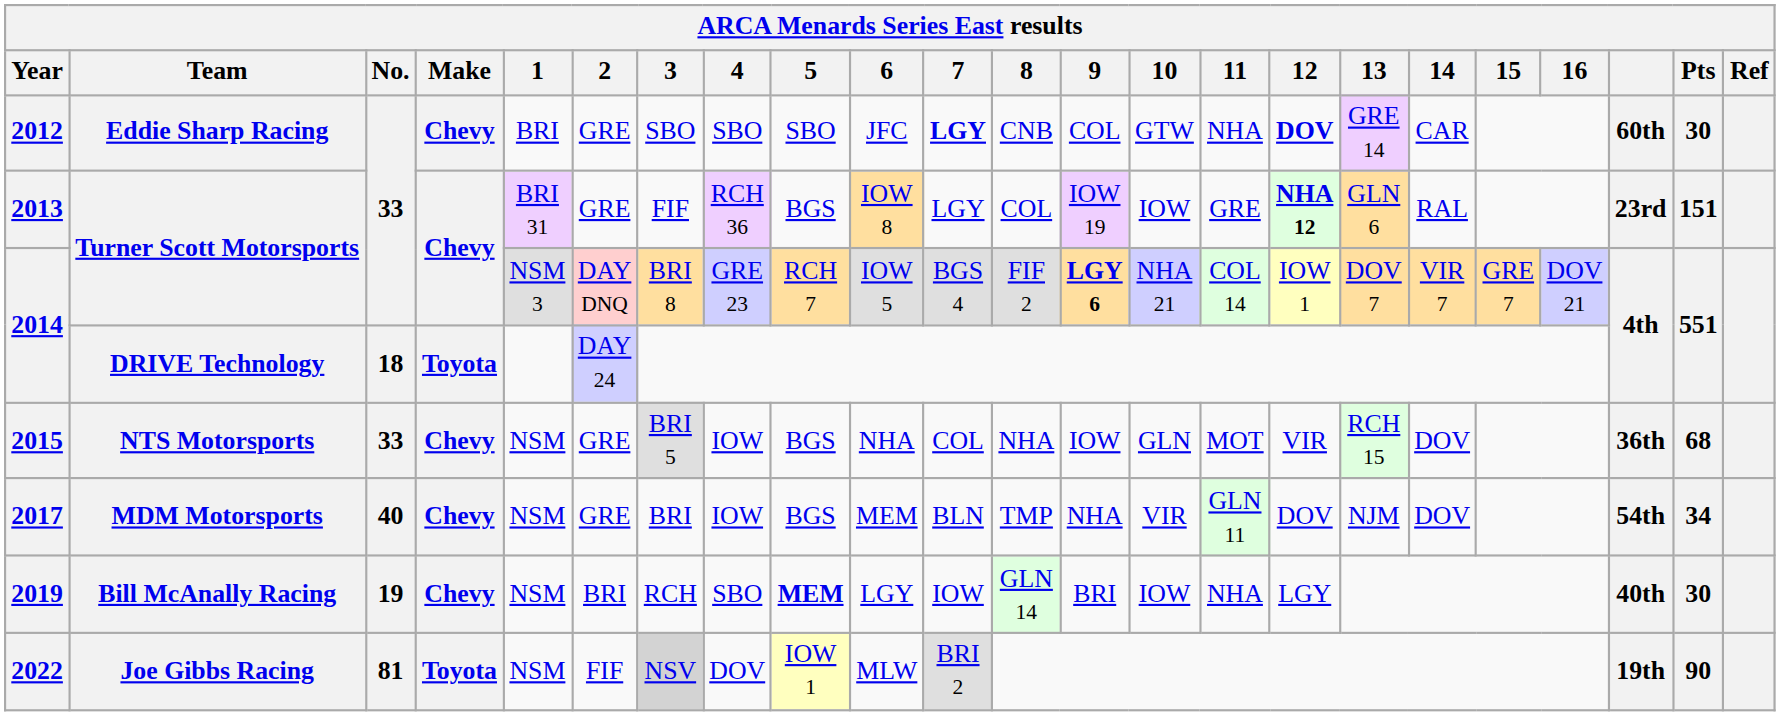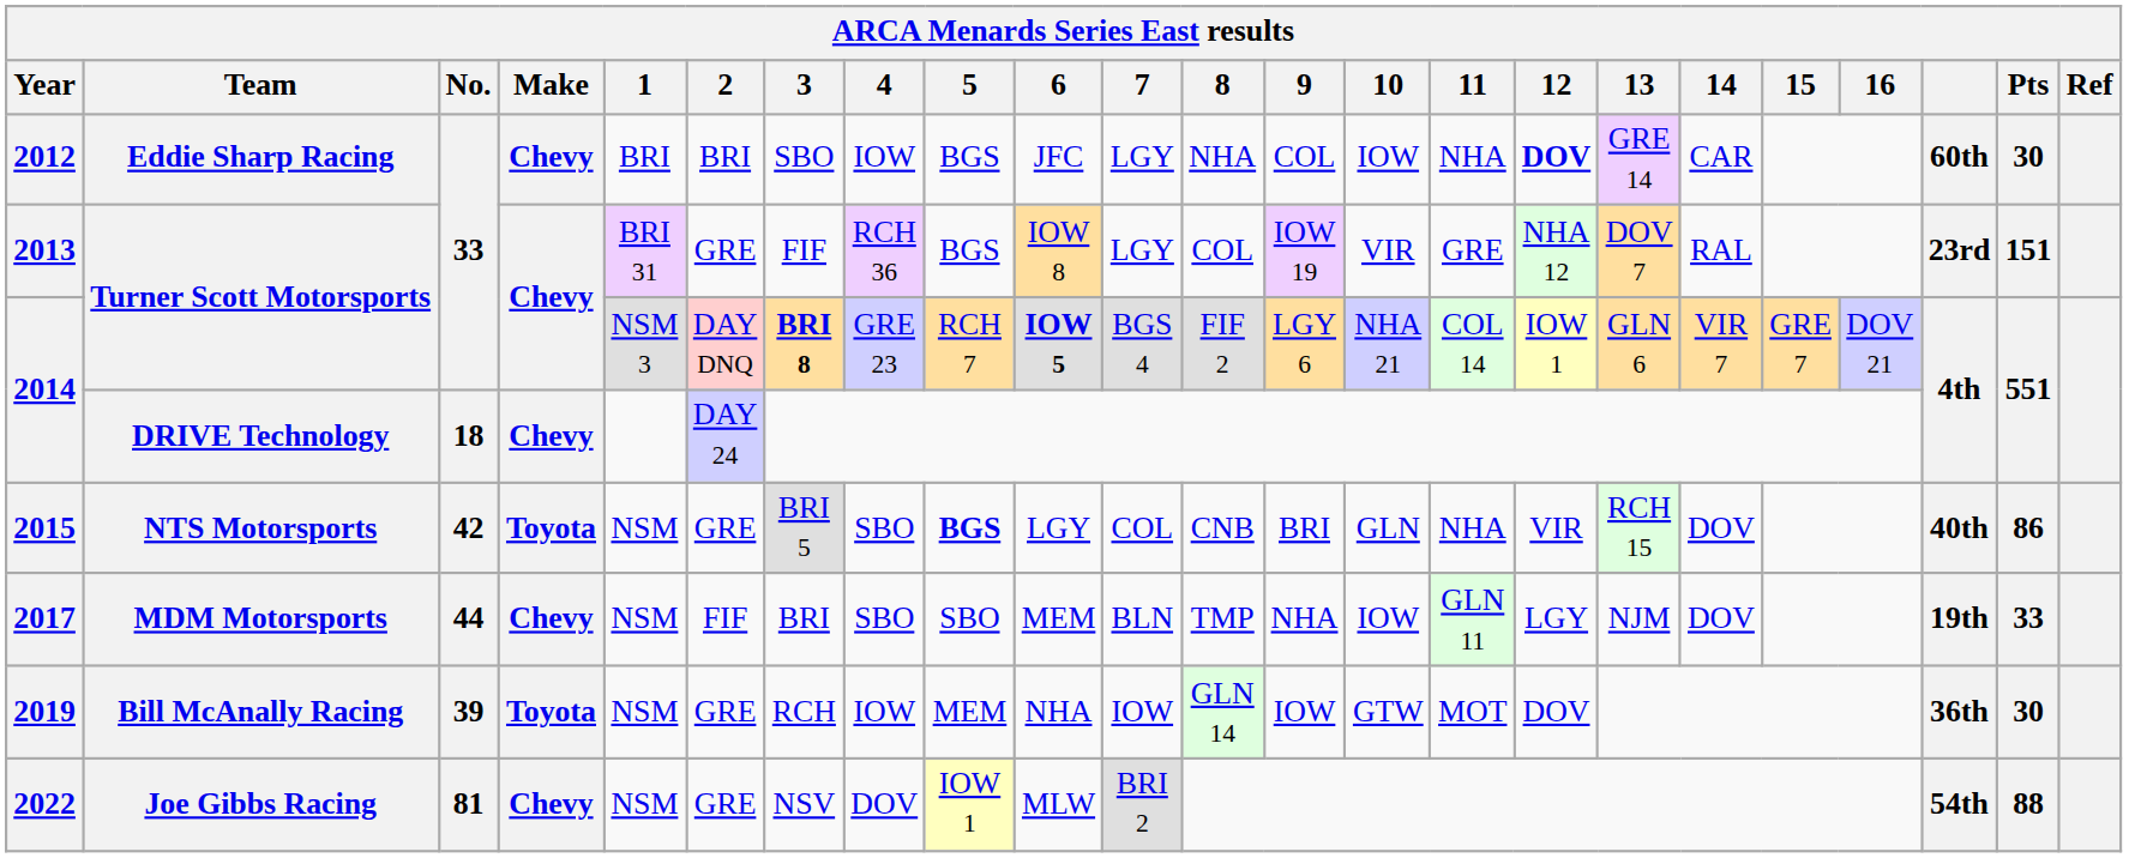 <table class="wikitable" style="text-align:center; font-size:75%">
 <tr>
 <th colspan=23><a href='#'>ARCA Menards Series East</a> results</th>
 </tr>
 <tr>
 <th>Year</th>
 <th>Team</th>
 <th>No.</th>
 <th>Make</th>
 <th>1</th>
 <th>2</th>
 <th>3</th>
 <th>4</th>
 <th>5</th>
 <th>6</th>
 <th>7</th>
 <th>8</th>
 <th>9</th>
 <th>10</th>
 <th>11</th>
 <th>12</th>
 <th>13</th>
 <th>14</th>
 <th>15</th>
 <th>16</th>
 <th></th>
 <th>Pts</th>
 <th>Ref</th>
 </tr>
 <tr>
 <th><a href='#'>2012</a></th>
 <th><a href='#'>Eddie Sharp Racing</a></th>
 <th rowspan=3>33</th>
 <th><a href='#'>Chevy</a></th>
 <td><a href='#'>BRI</a></td>
-<td><a href='#'>GRE</a></td>
+<td><a href='#'>BRI</a></td>
 <td><a href='#'>SBO</a></td>
-<td><a href='#'>SBO</a></td>
-<td><a href='#'>SBO</a></td>
+<td><a href='#'>IOW</a></td>
+<td><a href='#'>BGS</a></td>
 <td><a href='#'>JFC</a></td>
-<td><strong><a href='#'>LGY</a></strong></td>
-<td><a href='#'>CNB</a></td>
+<td><a href='#'>LGY</a></td>
+<td><a href='#'>NHA</a></td>
 <td><a href='#'>COL</a></td>
-<td><a href='#'>GTW</a></td>
+<td><a href='#'>IOW</a></td>
 <td><a href='#'>NHA</a></td>
 <td><strong><a href='#'>DOV</a></strong></td>
 <td style="background:#EFCFFF;"><a href='#'>GRE</a><br><small>14</small></td>
 <td><a href='#'>CAR</a></td>
 <td colspan=2></td>
 <th>60th</th>
 <th>30</th>
 <th></th>
 </tr>
 <tr>
 <th><a href='#'>2013</a></th>
 <th rowspan=2><a href='#'>Turner Scott Motorsports</a></th>
 <th rowspan=2><a href='#'>Chevy</a></th>
 <td style="background:#EFCFFF;"><a href='#'>BRI</a><br><small>31</small></td>
 <td><a href='#'>GRE</a></td>
 <td><a href='#'>FIF</a></td>
 <td style="background:#EFCFFF;"><a href='#'>RCH</a><br><small>36</small></td>
 <td><a href='#'>BGS</a></td>
 <td style="background:#FFDF9F;"><a href='#'>IOW</a><br><small>8</small></td>
 <td><a href='#'>LGY</a></td>
 <td><a href='#'>COL</a></td>
 <td style="background:#EFCFFF;"><a href='#'>IOW</a><br><small>19</small></td>
-<td><a href='#'>IOW</a></td>
+<td><a href='#'>VIR</a></td>
 <td><a href='#'>GRE</a></td>
-<td style="background:#DFFFDF;"><strong><a href='#'>NHA</a><br><small>12</small></strong></td>
-<td style="background:#FFDF9F;"><a href='#'>GLN</a><br><small>6</small></td>
+<td style="background:#DFFFDF;"><a href='#'>NHA</a><br><small>12</small></td>
+<td style="background:#FFDF9F;"><a href='#'>DOV</a><br><small>7</small></td>
 <td><a href='#'>RAL</a></td>
 <td colspan=2></td>
 <th>23rd</th>
 <th>151</th>
 <th></th>
 </tr>
 <tr>
 <th rowspan=2><a href='#'>2014</a></th>
 <td style="background:#DFDFDF;"><a href='#'>NSM</a><br><small>3</small></td>
 <td style="background:#FFCFCF;"><a href='#'>DAY</a><br><small>DNQ</small></td>
-<td style="background:#FFDF9F;"><a href='#'>BRI</a><br><small>8</small></td>
+<td style="background:#FFDF9F;"><strong><a href='#'>BRI</a><br><small>8</small></strong></td>
 <td style="background:#CFCFFF;"><a href='#'>GRE</a><br><small>23</small></td>
 <td style="background:#FFDF9F;"><a href='#'>RCH</a><br><small>7</small></td>
-<td style="background:#DFDFDF;"><a href='#'>IOW</a><br><small>5</small></td>
+<td style="background:#DFDFDF;"><strong><a href='#'>IOW</a><br><small>5</small></strong></td>
 <td style="background:#DFDFDF;"><a href='#'>BGS</a><br><small>4</small></td>
 <td style="background:#DFDFDF;"><a href='#'>FIF</a><br><small>2</small></td>
-<td style="background:#FFDF9F;"><strong><a href='#'>LGY</a><br><small>6</small></strong></td>
+<td style="background:#FFDF9F;"><a href='#'>LGY</a><br><small>6</small></td>
 <td style="background:#CFCFFF;"><a href='#'>NHA</a><br><small>21</small></td>
 <td style="background:#DFFFDF;"><a href='#'>COL</a><br><small>14</small></td>
 <td style="background:#FFFFBF;"><a href='#'>IOW</a><br><small>1</small></td>
-<td style="background:#FFDF9F;"><a href='#'>DOV</a><br><small>7</small></td>
+<td style="background:#FFDF9F;"><a href='#'>GLN</a><br><small>6</small></td>
 <td style="background:#FFDF9F;"><a href='#'>VIR</a><br><small>7</small></td>
 <td style="background:#FFDF9F;"><a href='#'>GRE</a><br><small>7</small></td>
 <td style="background:#CFCFFF;"><a href='#'>DOV</a><br><small>21</small></td>
 <th rowspan=2>4th</th>
 <th rowspan=2>551</th>
 <th rowspan=2></th>
 </tr>
 <tr>
 <th><a href='#'>DRIVE Technology</a></th>
 <th>18</th>
-<th><a href='#'>Toyota</a></th>
+<th><a href='#'>Chevy</a></th>
 <td></td>
 <td style="background:#CFCFFF;"><a href='#'>DAY</a><br><small>24</small></td>
 <td colspan=14></td>
 </tr>
 <tr>
 <th><a href='#'>2015</a></th>
 <th><a href='#'>NTS Motorsports</a></th>
-<th>33</th>
-<th><a href='#'>Chevy</a></th>
+<th>42</th>
+<th><a href='#'>Toyota</a></th>
 <td><a href='#'>NSM</a></td>
 <td><a href='#'>GRE</a></td>
 <td style="background:#DFDFDF;"><a href='#'>BRI</a><br><small>5</small></td>
-<td><a href='#'>IOW</a></td>
-<td><a href='#'>BGS</a></td>
+<td><a href='#'>SBO</a></td>
+<td><strong><a href='#'>BGS</a></strong></td>
+<td><a href='#'>LGY</a></td>
+<td><a href='#'>COL</a></td>
+<td><a href='#'>CNB</a></td>
+<td><a href='#'>BRI</a></td>
+<td><a href='#'>GLN</a></td>
 <td><a href='#'>NHA</a></td>
-<td><a href='#'>COL</a></td>
-<td><a href='#'>NHA</a></td>
-<td><a href='#'>IOW</a></td>
-<td><a href='#'>GLN</a></td>
-<td><a href='#'>MOT</a></td>
 <td><a href='#'>VIR</a></td>
 <td style="background:#DFFFDF;"><a href='#'>RCH</a><br><small>15</small></td>
 <td><a href='#'>DOV</a></td>
 <td colspan=2></td>
-<th>36th</th>
-<th>68</th>
+<th>40th</th>
+<th>86</th>
 <th></th>
 </tr>
 <tr>
 <th><a href='#'>2017</a></th>
 <th><a href='#'>MDM Motorsports</a></th>
-<th>40</th>
+<th>44</th>
 <th><a href='#'>Chevy</a></th>
 <td><a href='#'>NSM</a></td>
-<td><a href='#'>GRE</a></td>
+<td><a href='#'>FIF</a></td>
 <td><a href='#'>BRI</a></td>
-<td><a href='#'>IOW</a></td>
-<td><a href='#'>BGS</a></td>
+<td><a href='#'>SBO</a></td>
+<td><a href='#'>SBO</a></td>
 <td><a href='#'>MEM</a></td>
 <td><a href='#'>BLN</a></td>
 <td><a href='#'>TMP</a></td>
 <td><a href='#'>NHA</a></td>
-<td><a href='#'>VIR</a></td>
+<td><a href='#'>IOW</a></td>
 <td style="background:#DFFFDF;"><a href='#'>GLN</a><br><small>11</small></td>
-<td><a href='#'>DOV</a></td>
+<td><a href='#'>LGY</a></td>
 <td><a href='#'>NJM</a></td>
 <td><a href='#'>DOV</a></td>
 <td colspan=2></td>
-<th>54th</th>
-<th>34</th>
+<th>19th</th>
+<th>33</th>
 <th></th>
 </tr>
 <tr>
 <th><a href='#'>2019</a></th>
 <th><a href='#'>Bill McAnally Racing</a></th>
-<th>19</th>
-<th><a href='#'>Chevy</a></th>
+<th>39</th>
+<th><a href='#'>Toyota</a></th>
 <td><a href='#'>NSM</a></td>
-<td><a href='#'>BRI</a></td>
+<td><a href='#'>GRE</a></td>
 <td><a href='#'>RCH</a></td>
-<td><a href='#'>SBO</a></td>
-<td><strong><a href='#'>MEM</a></strong></td>
-<td><a href='#'>LGY</a></td>
+<td><a href='#'>IOW</a></td>
+<td><a href='#'>MEM</a></td>
+<td><a href='#'>NHA</a></td>
 <td><a href='#'>IOW</a></td>
 <td style="background:#DFFFDF;"><a href='#'>GLN</a><br><small>14</small></td>
-<td><a href='#'>BRI</a></td>
 <td><a href='#'>IOW</a></td>
-<td><a href='#'>NHA</a></td>
-<td><a href='#'>LGY</a></td>
+<td><a href='#'>GTW</a></td>
+<td><a href='#'>MOT</a></td>
+<td><a href='#'>DOV</a></td>
 <td colspan=4></td>
-<th>40th</th>
+<th>36th</th>
 <th>30</th>
 <th></th>
 </tr>
 <tr>
 <th><a href='#'>2022</a></th>
 <th><a href='#'>Joe Gibbs Racing</a></th>
 <th>81</th>
-<th><a href='#'>Toyota</a></th>
+<th><a href='#'>Chevy</a></th>
 <td><a href='#'>NSM</a></td>
-<td><a href='#'>FIF</a></td>
-<td style="background: lightgrey;"><a href='#'>NSV</a></td>
+<td><a href='#'>GRE</a></td>
+<td><a href='#'>NSV</a></td>
 <td><a href='#'>DOV</a></td>
 <td style="background:#FFFFBF;"><a href='#'>IOW</a><br><small>1</small></td>
 <td><a href='#'>MLW</a></td>
 <td style="background:#DFDFDF;"><a href='#'>BRI</a><br><small>2</small></td>
 <td colspan=9></td>
-<th>19th</th>
-<th>90</th>
+<th>54th</th>
+<th>88</th>
 <th></th>
 </tr>
 </table>
